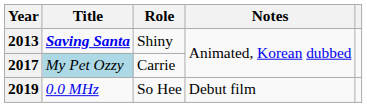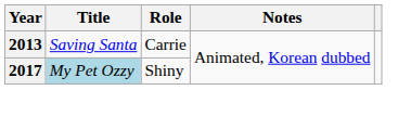 <table class="wikitable plainrowheaders sortable">
 <tr>
 <th scope="col">Year</th>
 <th scope="col">Title</th>
 <th scope="col">Role</th>
 <th scope="col">Notes</th>
 <th scope="col" class="unsortable"></th>
 </tr>
 <tr>
 <th scope="row">2013</th>
-<td><strong><em><a href='#'>Saving Santa</a></em></strong></td>
-<td>Shiny</td>
+<td><em><a href='#'>Saving Santa</a></em></td>
+<td>Carrie</td>
 <td rowspan="2">Animated, <a href='#'>Korean</a> <a href='#'>dubbed</a></td>
 <td rowspan="2" style="text-align:center"></td>
 </tr>
 <tr>
 <th scope="row">2017</th>
 <td style="background: lightblue;"><em>My Pet Ozzy</em></td>
-<td>Carrie</td>
-</tr>
-<tr>
-<th scope="row">2019</th>
-<td><em><a href='#'>0.0 MHz</a></em></td>
-<td>So Hee</td>
-<td>Debut film</td>
-<td style="text-align:center"></td>
+<td>Shiny</td>
 </tr>
 </table>
